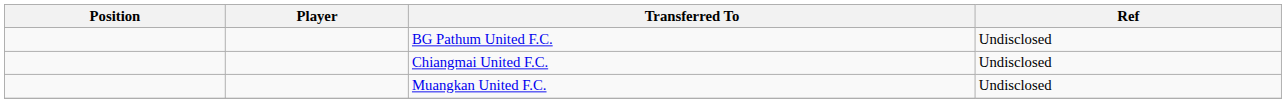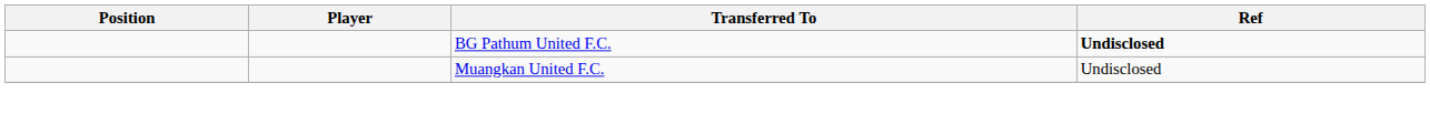 <table class="wikitable sortable" style="width:70%; text-align:center; font-size:100%; text-align:left;">
 <tr>
 <th><strong>Position</strong></th>
 <th><strong>Player</strong></th>
 <th><strong>Transferred To</strong></th>
 <th><strong>Ref</strong></th>
 </tr>
 <tr>
 <td></td>
 <td></td>
 <td> <a href='#'>BG Pathum United F.C.</a></td>
-<td>Undisclosed </td>
-</tr>
-<tr>
-<td></td>
-<td></td>
-<td> <a href='#'>Chiangmai United F.C.</a></td>
-<td>Undisclosed </td>
+<td><strong>Undisclosed </strong></td>
 </tr>
 <tr>
 <td></td>
 <td></td>
 <td> <a href='#'>Muangkan United F.C.</a></td>
 <td>Undisclosed </td>
 </tr>
 <tr>
 </tr>
 </table>
